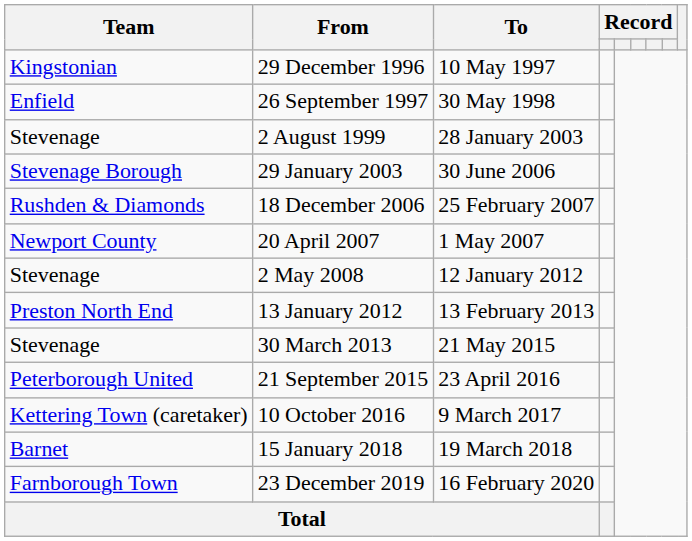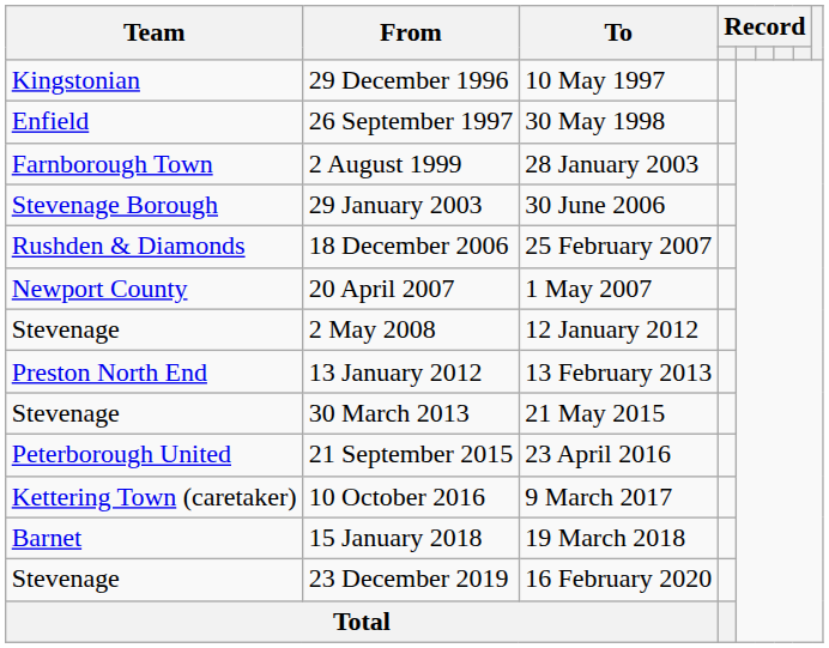 <table class=wikitable style=text-align:center>
 <tr>
 <th rowspan=2>Team</th>
 <th rowspan=2>From</th>
 <th rowspan=2>To</th>
 <th colspan=5>Record</th>
 <th rowspan=2></th>
 </tr>
 <tr>
 <th></th>
 <th></th>
 <th></th>
 <th></th>
 <th></th>
 </tr>
 <tr>
 <td align=left><a href='#'>Kingstonian</a></td>
 <td align=left>29 December 1996</td>
 <td align=left>10 May 1997<br></td>
 <td></td>
 </tr>
 <tr>
 <td align=left><a href='#'>Enfield</a></td>
 <td align=left>26 September 1997</td>
 <td align=left>30 May 1998<br></td>
 <td></td>
 </tr>
 <tr>
-<td align=left>Stevenage</td>
+<td align=left><a href='#'>Farnborough Town</a></td>
 <td align=left>2 August 1999</td>
 <td align=left>28 January 2003<br></td>
 <td></td>
 </tr>
 <tr>
 <td align=left><a href='#'>Stevenage Borough</a></td>
 <td align=left>29 January 2003</td>
 <td align=left>30 June 2006<br></td>
 <td></td>
 </tr>
 <tr>
 <td align=left><a href='#'>Rushden & Diamonds</a></td>
 <td align=left>18 December 2006</td>
 <td align=left>25 February 2007<br></td>
 <td></td>
 </tr>
 <tr>
 <td align=left><a href='#'>Newport County</a></td>
 <td align=left>20 April 2007</td>
 <td align=left>1 May 2007<br></td>
 <td></td>
 </tr>
 <tr>
 <td align=left>Stevenage</td>
 <td align=left>2 May 2008</td>
 <td align=left>12 January 2012<br></td>
 <td></td>
 </tr>
 <tr>
 <td align=left><a href='#'>Preston North End</a></td>
 <td align=left>13 January 2012</td>
 <td align=left>13 February 2013<br></td>
 <td></td>
 </tr>
 <tr>
 <td align=left>Stevenage</td>
 <td align=left>30 March 2013</td>
 <td align=left>21 May 2015<br></td>
 <td></td>
 </tr>
 <tr>
 <td align=left><a href='#'>Peterborough United</a></td>
 <td align=left>21 September 2015</td>
 <td align=left>23 April 2016<br></td>
 <td></td>
 </tr>
 <tr>
 <td align=left><a href='#'>Kettering Town</a> (caretaker)</td>
 <td align=left>10 October 2016</td>
 <td align=left>9 March 2017<br></td>
 <td></td>
 </tr>
 <tr>
 <td align=left><a href='#'>Barnet</a></td>
 <td align=left>15 January 2018</td>
 <td align=left>19 March 2018<br></td>
 <td></td>
 </tr>
 <tr>
-<td align=left><a href='#'>Farnborough Town</a></td>
+<td align=left>Stevenage</td>
 <td align=left>23 December 2019</td>
 <td align=left>16 February 2020<br></td>
 <td></td>
 </tr>
 <tr>
 <th colspan=3>Total<br></th>
 <th></th>
 </tr>
 </table>
